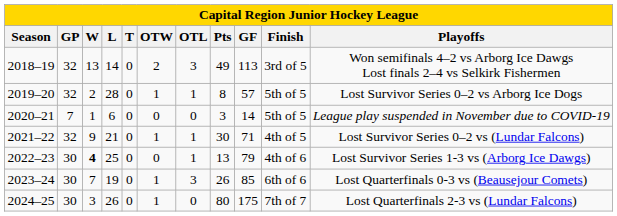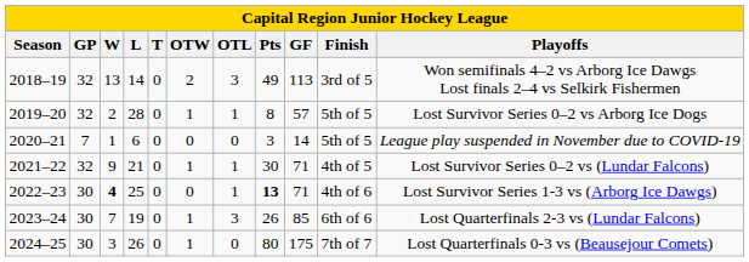 <table class="wikitable" style="text-align:center">
 <tr align="center" bgcolor="gold" style="color:black">
 <td colspan="11"><strong>Capital Region Junior Hockey League</strong></td>
 </tr>
 <tr>
 <th>Season</th>
 <th>GP</th>
 <th>W</th>
 <th>L</th>
 <th>T</th>
 <th>OTW</th>
 <th>OTL</th>
 <th>Pts</th>
 <th>GF</th>
 <th>Finish</th>
 <th>Playoffs</th>
 </tr>
 <tr>
 <td>2018–19</td>
 <td>32</td>
 <td>13</td>
 <td>14</td>
 <td>0</td>
 <td>2</td>
 <td>3</td>
 <td>49</td>
 <td>113</td>
 <td>3rd of 5</td>
 <td>Won semifinals 4–2 vs Arborg Ice Dawgs<br>Lost finals 2–4 vs Selkirk Fishermen</td>
 </tr>
 <tr>
 <td>2019–20</td>
 <td>32</td>
 <td>2</td>
 <td>28</td>
 <td>0</td>
 <td>1</td>
 <td>1</td>
 <td>8</td>
 <td>57</td>
 <td>5th of 5</td>
 <td>Lost Survivor Series 0–2 vs Arborg Ice Dogs</td>
 </tr>
 <tr>
 <td>2020–21</td>
 <td>7</td>
 <td>1</td>
 <td>6</td>
 <td>0</td>
 <td>0</td>
 <td>0</td>
 <td>3</td>
 <td>14</td>
 <td>5th of 5</td>
 <td><em>League play suspended in November due to COVID-19</em></td>
 </tr>
 <tr>
 <td>2021–22</td>
 <td>32</td>
 <td>9</td>
 <td>21</td>
 <td>0</td>
 <td>1</td>
 <td>1</td>
 <td>30</td>
 <td>71</td>
 <td>4th of 5</td>
 <td>Lost Survivor Series 0–2 vs (<a href='#'>Lundar Falcons</a>)</td>
 </tr>
 <tr>
 <td>2022–23</td>
 <td>30</td>
 <td><strong>4</strong></td>
 <td>25</td>
 <td>0</td>
 <td>0</td>
 <td>1</td>
-<td>13</td>
-<td>79</td>
+<td><strong>13</strong></td>
+<td>71</td>
 <td>4th of 6</td>
 <td>Lost Survivor Series 1-3 vs (<a href='#'>Arborg Ice Dawgs</a>)</td>
 </tr>
 <tr>
 <td>2023–24</td>
 <td>30</td>
 <td>7</td>
 <td>19</td>
 <td>0</td>
 <td>1</td>
 <td>3</td>
 <td>26</td>
 <td>85</td>
 <td>6th of 6</td>
-<td>Lost Quarterfinals 0-3 vs (<a href='#'>Beausejour Comets</a>)</td>
+<td>Lost Quarterfinals 2-3 vs (<a href='#'>Lundar Falcons</a>)</td>
 </tr>
 <tr>
 <td>2024–25</td>
 <td>30</td>
 <td>3</td>
 <td>26</td>
 <td>0</td>
 <td>1</td>
 <td>0</td>
 <td>80</td>
 <td>175</td>
 <td>7th of 7</td>
-<td>Lost Quarterfinals 2-3 vs (<a href='#'>Lundar Falcons</a>)</td>
+<td>Lost Quarterfinals 0-3 vs (<a href='#'>Beausejour Comets</a>)</td>
 </tr>
 </table>
